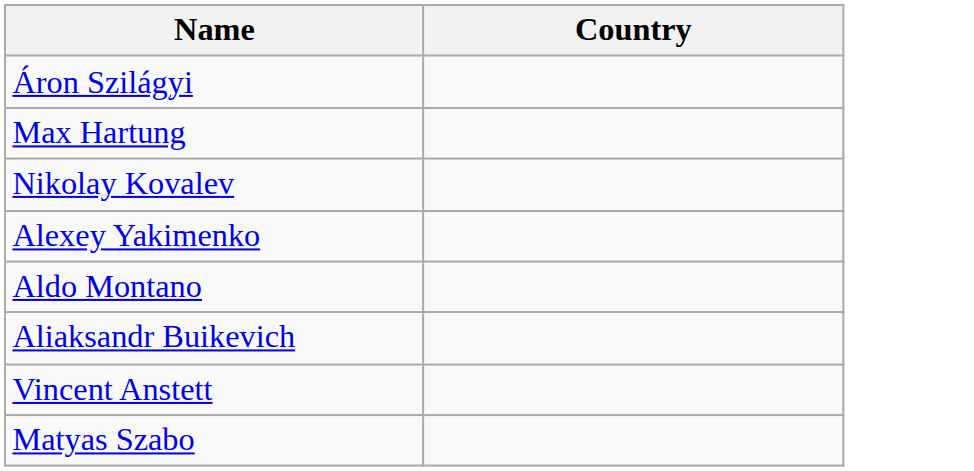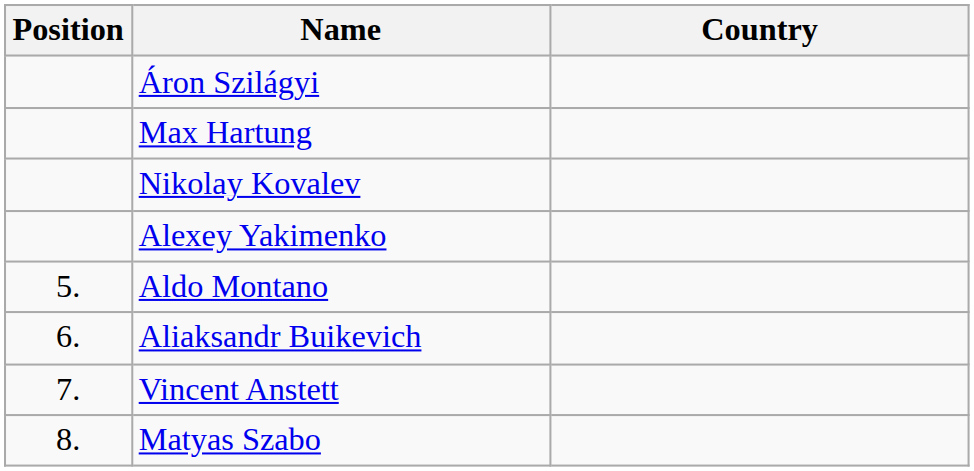 <table class="wikitable">
 <tr>
+<th width="20">Position</th>
 <th width="200">Name</th>
 <th width="200">Country</th>
 </tr>
 <tr>
+<td align="center"></td>
 <td><a href='#'>Áron Szilágyi</a></td>
 <td></td>
 </tr>
 <tr>
+<td align="center"></td>
 <td><a href='#'>Max Hartung</a></td>
 <td></td>
 </tr>
 <tr>
+<td align="center"></td>
 <td><a href='#'>Nikolay Kovalev</a></td>
 <td></td>
 </tr>
 <tr>
+<td align="center"></td>
 <td><a href='#'>Alexey Yakimenko</a></td>
 <td></td>
 </tr>
 <tr>
+<td align="center">5.</td>
 <td><a href='#'>Aldo Montano</a></td>
 <td></td>
 </tr>
 <tr>
+<td align="center">6.</td>
 <td><a href='#'>Aliaksandr Buikevich</a></td>
 <td></td>
 </tr>
 <tr>
+<td align="center">7.</td>
 <td><a href='#'>Vincent Anstett</a></td>
 <td></td>
 </tr>
 <tr>
+<td align="center">8.</td>
 <td><a href='#'>Matyas Szabo</a></td>
 <td></td>
 </tr>
 </table>
